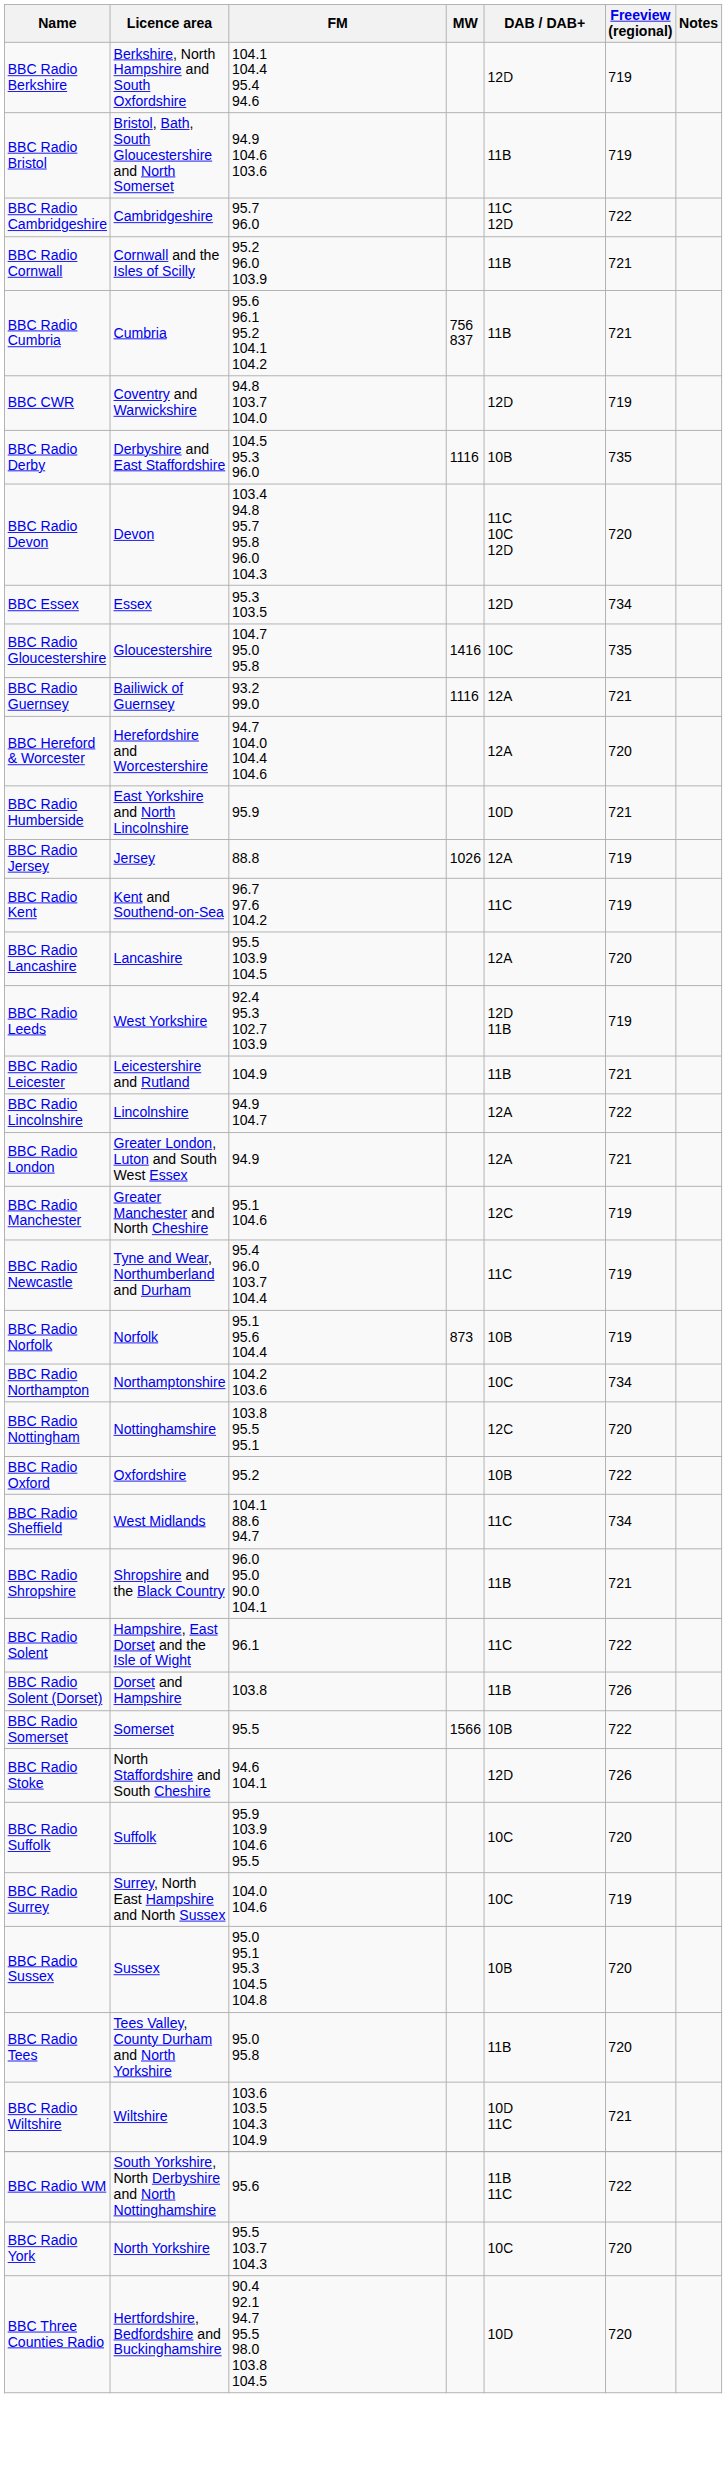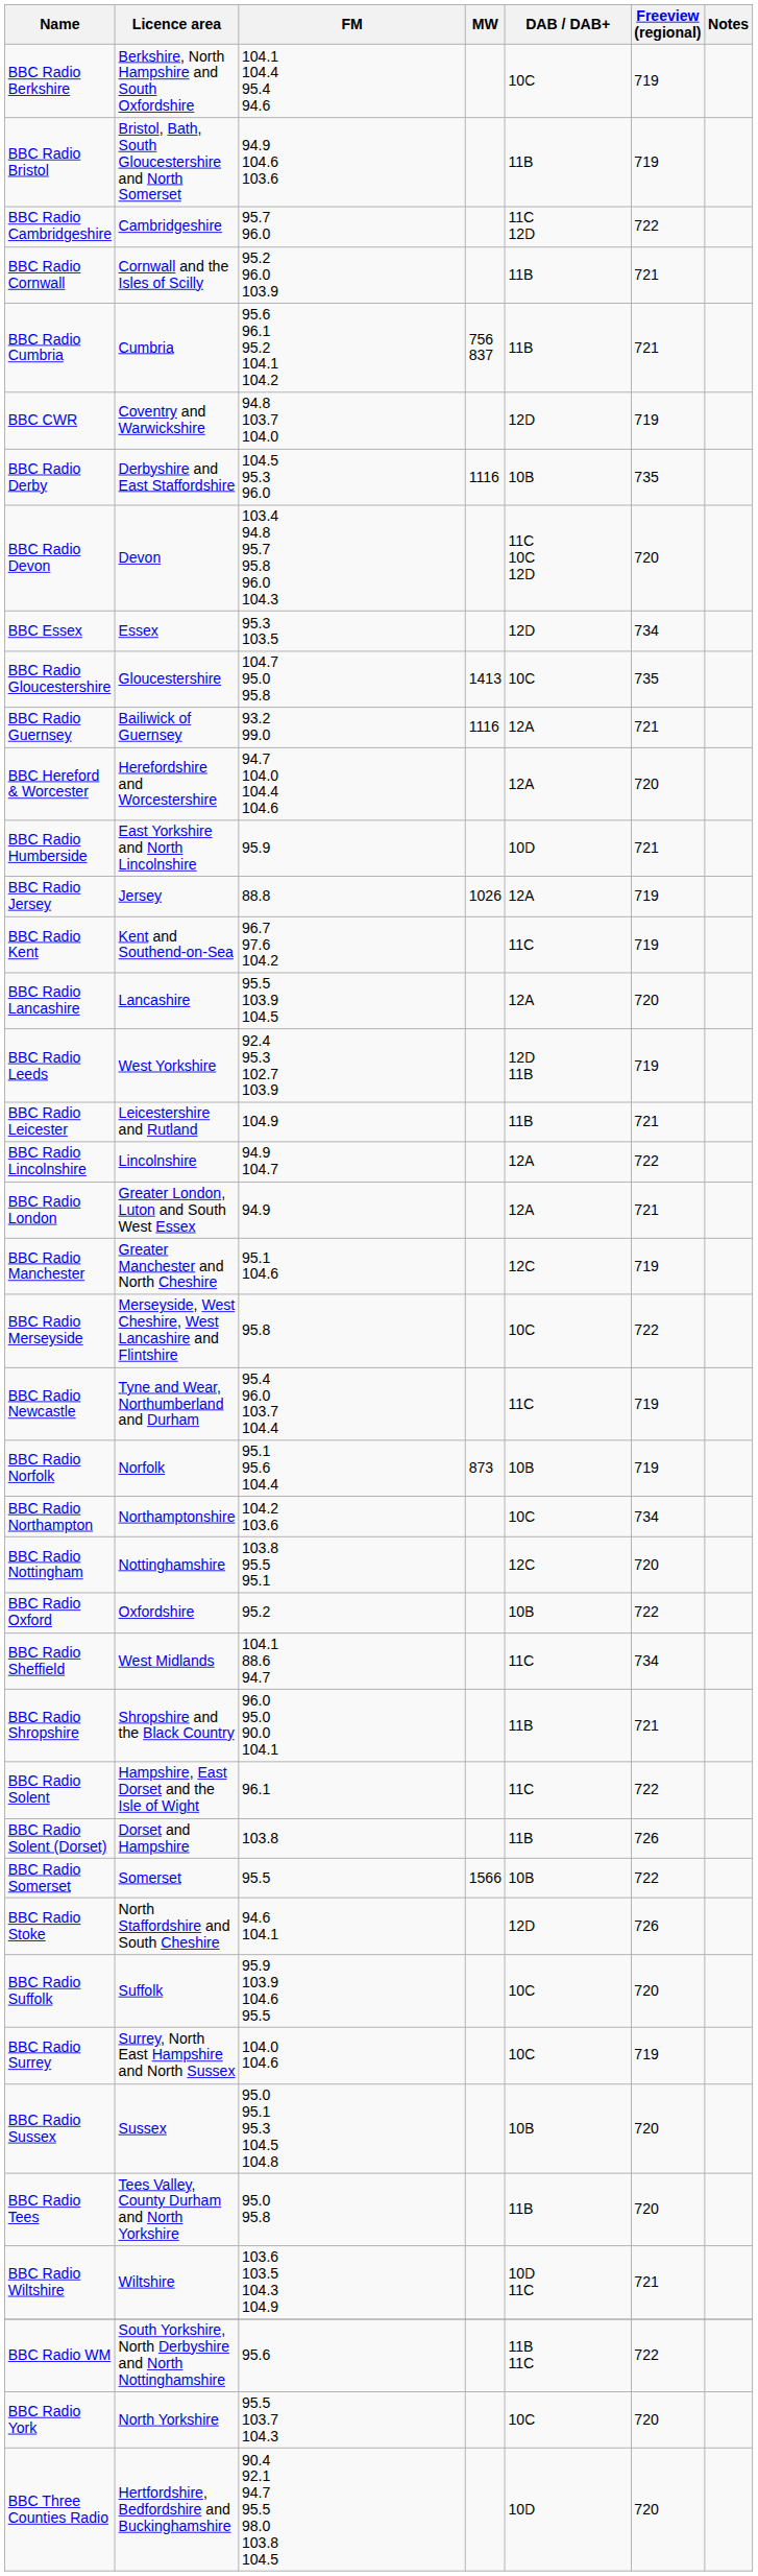 <table class="wikitable sortable">
 <tr>
 <th width=80>Name</th>
 <th width=110>Licence area</th>
 <th width=240>FM</th>
 <th width=30>MW</th>
 <th width=130>DAB / DAB+</th>
 <th width=60><a href='#'>Freeview</a> (regional)</th>
 <th class=unsortable>Notes</th>
 </tr>
 <tr>
 <td><a href='#'>BBC Radio Berkshire</a></td>
 <td><a href='#'>Berkshire</a>, North <a href='#'>Hampshire</a> and <a href='#'>South Oxfordshire</a></td>
 <td>104.1 <br>104.4 <br>95.4 <br>94.6 </td>
 <td></td>
-<td>12D</td>
+<td>10C</td>
 <td>719</td>
 <td></td>
 </tr>
 <tr>
 <td><a href='#'>BBC Radio Bristol</a></td>
 <td><a href='#'>Bristol</a>, <a href='#'>Bath</a>, <a href='#'>South Gloucestershire</a> and <a href='#'>North Somerset</a></td>
 <td>94.9 <br>104.6 <br>103.6 </td>
 <td></td>
 <td>11B</td>
 <td>719</td>
 <td></td>
 </tr>
 <tr>
 <td><a href='#'>BBC Radio Cambridgeshire</a></td>
 <td><a href='#'>Cambridgeshire</a></td>
 <td>95.7 <br>96.0 </td>
 <td></td>
 <td>11C <br>12D </td>
 <td>722</td>
 <td></td>
 </tr>
 <tr>
 <td><a href='#'>BBC Radio Cornwall</a></td>
 <td><a href='#'>Cornwall</a> and the <a href='#'>Isles of Scilly</a></td>
 <td>95.2 <br>96.0 <br>103.9 </td>
 <td></td>
 <td>11B</td>
 <td>721</td>
 <td></td>
 </tr>
 <tr>
 <td><a href='#'>BBC Radio Cumbria</a></td>
 <td><a href='#'>Cumbria</a></td>
 <td>95.6 <br>96.1 <br>95.2 <br>104.1 <br>104.2 </td>
 <td>756 <br>837 </td>
 <td>11B </td>
 <td>721</td>
 <td></td>
 </tr>
 <tr>
 <td><a href='#'>BBC CWR</a></td>
 <td><a href='#'>Coventry</a> and <a href='#'>Warwickshire</a></td>
 <td>94.8 <br>103.7 <br>104.0 </td>
 <td></td>
 <td>12D</td>
 <td>719</td>
 <td></td>
 </tr>
 <tr>
 <td><a href='#'>BBC Radio Derby</a></td>
 <td><a href='#'>Derbyshire</a> and <a href='#'>East Staffordshire</a></td>
 <td>104.5 <br>95.3 <br>96.0 </td>
 <td>1116</td>
 <td>10B</td>
 <td>735</td>
 <td></td>
 </tr>
 <tr>
 <td><a href='#'>BBC Radio Devon</a></td>
 <td><a href='#'>Devon</a></td>
 <td>103.4 <br>94.8 <br>95.7 <br>95.8 <br>96.0 <br>104.3 </td>
 <td></td>
 <td>11C <br>10C <br>12D </td>
 <td>720</td>
 <td></td>
 </tr>
 <tr>
 <td><a href='#'>BBC Essex</a></td>
 <td><a href='#'>Essex</a></td>
 <td>95.3 <br>103.5 </td>
 <td></td>
 <td>12D</td>
 <td>734</td>
 <td></td>
 </tr>
 <tr>
 <td><a href='#'>BBC Radio Gloucestershire</a></td>
 <td><a href='#'>Gloucestershire</a></td>
 <td>104.7 <br>95.0 <br>95.8 </td>
-<td>1416</td>
+<td>1413</td>
 <td>10C</td>
 <td>735</td>
 <td></td>
 </tr>
 <tr>
 <td><a href='#'>BBC Radio Guernsey</a></td>
 <td><a href='#'>Bailiwick of Guernsey</a></td>
 <td>93.2 <br>99.0 </td>
 <td>1116</td>
 <td>12A </td>
 <td>721</td>
 <td></td>
 </tr>
 <tr>
 <td><a href='#'>BBC Hereford & Worcester</a></td>
 <td><a href='#'>Herefordshire</a> and <a href='#'>Worcestershire</a></td>
 <td>94.7 <br>104.0 <br>104.4 <br>104.6 </td>
 <td></td>
 <td>12A</td>
 <td>720</td>
 <td></td>
 </tr>
 <tr>
 <td><a href='#'>BBC Radio Humberside</a></td>
 <td><a href='#'>East Yorkshire</a> and <a href='#'>North Lincolnshire</a></td>
 <td>95.9</td>
 <td></td>
 <td>10D</td>
 <td>721</td>
 <td></td>
 </tr>
 <tr>
 <td><a href='#'>BBC Radio Jersey</a></td>
 <td><a href='#'>Jersey</a></td>
 <td>88.8</td>
 <td>1026</td>
 <td>12A </td>
 <td>719</td>
 <td></td>
 </tr>
 <tr>
 <td><a href='#'>BBC Radio Kent</a></td>
 <td><a href='#'>Kent</a> and <a href='#'>Southend-on-Sea</a></td>
 <td>96.7 <br>97.6 <br>104.2 </td>
 <td></td>
 <td>11C</td>
 <td>719</td>
 <td></td>
 </tr>
 <tr>
 <td><a href='#'>BBC Radio Lancashire</a></td>
 <td><a href='#'>Lancashire</a></td>
 <td>95.5 <br>103.9 <br>104.5 </td>
 <td></td>
 <td>12A</td>
 <td>720</td>
 <td></td>
 </tr>
 <tr>
 <td><a href='#'>BBC Radio Leeds</a></td>
 <td><a href='#'>West Yorkshire</a></td>
 <td>92.4<br>95.3 <br>102.7 <br>103.9 </td>
 <td></td>
 <td>12D <br>11B </td>
 <td>719</td>
 <td></td>
 </tr>
 <tr>
 <td><a href='#'>BBC Radio Leicester</a></td>
 <td><a href='#'>Leicestershire</a> and <a href='#'>Rutland</a></td>
 <td>104.9</td>
 <td></td>
 <td>11B</td>
 <td>721</td>
 <td></td>
 </tr>
 <tr>
 <td><a href='#'>BBC Radio Lincolnshire</a></td>
 <td><a href='#'>Lincolnshire</a></td>
 <td>94.9<br>104.7 </td>
 <td></td>
 <td>12A</td>
 <td>722</td>
 <td></td>
 </tr>
 <tr>
 <td><a href='#'>BBC Radio London</a></td>
 <td><a href='#'>Greater London</a>, <a href='#'>Luton</a> and South West <a href='#'>Essex</a></td>
 <td>94.9</td>
 <td></td>
 <td>12A</td>
 <td>721</td>
 <td></td>
 </tr>
 <tr>
 <td><a href='#'>BBC Radio Manchester</a></td>
 <td><a href='#'>Greater Manchester</a> and North <a href='#'>Cheshire</a></td>
 <td>95.1<br>104.6 </td>
 <td></td>
 <td>12C</td>
 <td>719</td>
+<td></td>
+</tr>
+<tr>
+<td><a href='#'>BBC Radio Merseyside</a></td>
+<td><a href='#'>Merseyside</a>, <a href='#'>West Cheshire</a>, <a href='#'>West Lancashire</a> and <a href='#'>Flintshire</a></td>
+<td>95.8</td>
+<td></td>
+<td>10C</td>
+<td>722</td>
 <td></td>
 </tr>
 <tr>
 <td><a href='#'>BBC Radio Newcastle</a></td>
 <td><a href='#'>Tyne and Wear</a>, <a href='#'>Northumberland</a> and <a href='#'>Durham</a></td>
 <td>95.4 <br>96.0 <br>103.7 <br>104.4 </td>
 <td></td>
 <td>11C</td>
 <td>719</td>
 <td></td>
 </tr>
 <tr>
 <td><a href='#'>BBC Radio Norfolk</a></td>
 <td><a href='#'>Norfolk</a></td>
 <td>95.1 <br>95.6 <br>104.4 </td>
 <td>873 </td>
 <td>10B<br></td>
 <td>719</td>
 <td></td>
 </tr>
 <tr>
 <td><a href='#'>BBC Radio Northampton</a></td>
 <td><a href='#'>Northamptonshire</a></td>
 <td>104.2 <br>103.6 </td>
 <td></td>
 <td>10C</td>
 <td>734</td>
 <td></td>
 </tr>
 <tr>
 <td><a href='#'>BBC Radio Nottingham</a></td>
 <td><a href='#'>Nottinghamshire</a></td>
 <td>103.8 <br>95.5 <br>95.1 </td>
 <td></td>
 <td>12C</td>
 <td>720</td>
 <td></td>
 </tr>
 <tr>
 <td><a href='#'>BBC Radio Oxford</a></td>
 <td><a href='#'>Oxfordshire</a></td>
 <td>95.2</td>
 <td></td>
 <td>10B</td>
 <td>722</td>
 <td></td>
 </tr>
 <tr>
 <td><a href='#'>BBC Radio Sheffield</a></td>
 <td><a href='#'>West Midlands</a></td>
 <td>104.1 <br>88.6 <br>94.7 </td>
 <td></td>
 <td>11C</td>
 <td>734</td>
 <td></td>
 </tr>
 <tr>
 <td><a href='#'>BBC Radio Shropshire</a></td>
 <td><a href='#'>Shropshire</a> and the <a href='#'>Black Country</a></td>
 <td>96.0 <br>95.0 <br>90.0 <br>104.1 </td>
 <td></td>
 <td>11B</td>
 <td>721</td>
 <td></td>
 </tr>
 <tr>
 <td><a href='#'>BBC Radio Solent</a></td>
 <td><a href='#'>Hampshire</a>, <a href='#'>East Dorset</a> and the <a href='#'>Isle of Wight</a></td>
 <td>96.1</td>
 <td></td>
 <td>11C </td>
 <td>722</td>
 <td></td>
 </tr>
 <tr>
 <td><a href='#'>BBC Radio Solent (Dorset)</a></td>
 <td><a href='#'>Dorset</a> and <a href='#'>Hampshire</a></td>
 <td>103.8 </td>
 <td></td>
 <td>11B</td>
 <td>726</td>
 <td></td>
 </tr>
 <tr>
 <td><a href='#'>BBC Radio Somerset</a></td>
 <td><a href='#'>Somerset</a></td>
 <td>95.5</td>
 <td>1566</td>
 <td>10B</td>
 <td>722</td>
 <td></td>
 </tr>
 <tr>
 <td><a href='#'>BBC Radio Stoke</a></td>
 <td>North <a href='#'>Staffordshire</a> and South <a href='#'>Cheshire</a></td>
 <td>94.6 <br>104.1 </td>
 <td></td>
 <td>12D</td>
 <td>726</td>
 <td></td>
 </tr>
 <tr>
 <td><a href='#'>BBC Radio Suffolk</a></td>
 <td><a href='#'>Suffolk</a></td>
 <td>95.9 <br>103.9 <br>104.6 <br>95.5 </td>
 <td></td>
 <td>10C</td>
 <td>720</td>
 <td></td>
 </tr>
 <tr>
 <td><a href='#'>BBC Radio Surrey</a></td>
 <td><a href='#'>Surrey</a>, North East <a href='#'>Hampshire</a> and North <a href='#'>Sussex</a></td>
 <td>104.0 <br>104.6 </td>
 <td></td>
 <td>10C</td>
 <td>719</td>
 <td></td>
 </tr>
 <tr>
 <td><a href='#'>BBC Radio Sussex</a></td>
 <td><a href='#'>Sussex</a></td>
 <td>95.0 <br>95.1 <br>95.3 <br>104.5 <br>104.8 </td>
 <td></td>
 <td>10B</td>
 <td>720</td>
 <td></td>
 </tr>
 <tr>
 <td><a href='#'>BBC Radio Tees</a></td>
 <td><a href='#'>Tees Valley</a>, <a href='#'>County Durham</a> and <a href='#'>North Yorkshire</a></td>
 <td>95.0<br>95.8 </td>
 <td></td>
 <td>11B</td>
 <td>720</td>
 <td></td>
 </tr>
 <tr>
 <td><a href='#'>BBC Radio Wiltshire</a></td>
 <td><a href='#'>Wiltshire</a></td>
 <td>103.6 <br>103.5 <br>104.3 <br>104.9 </td>
 <td></td>
 <td>10D <br>11C <br></td>
 <td>721</td>
 <td></td>
 </tr>
 <tr>
 </tr>
 <tr>
 <td><a href='#'>BBC Radio WM</a></td>
 <td><a href='#'>South Yorkshire</a>, North <a href='#'>Derbyshire</a> and <a href='#'>North Nottinghamshire</a></td>
 <td>95.6</td>
 <td></td>
 <td>11B <br>11C </td>
 <td>722</td>
 <td></td>
 </tr>
 <tr>
 <td><a href='#'>BBC Radio York</a></td>
 <td><a href='#'>North Yorkshire</a></td>
 <td>95.5 <br>103.7 <br>104.3 </td>
 <td></td>
 <td>10C</td>
 <td>720</td>
 <td></td>
 </tr>
 <tr>
 <td><a href='#'>BBC Three Counties Radio</a></td>
 <td><a href='#'>Hertfordshire</a>, <a href='#'>Bedfordshire</a> and <a href='#'>Buckinghamshire</a></td>
 <td>90.4 <br>92.1 <br>94.7 <br>95.5 <br>98.0 <br>103.8 <br>104.5 </td>
 <td></td>
 <td>10D</td>
 <td>720</td>
 <td></td>
 </tr>
 </table>
